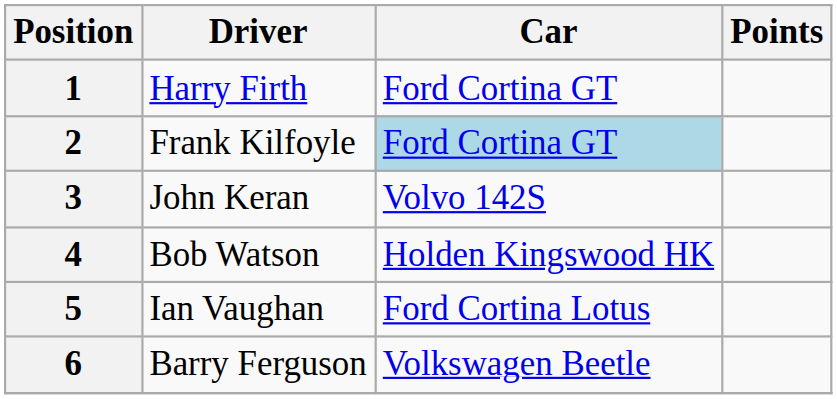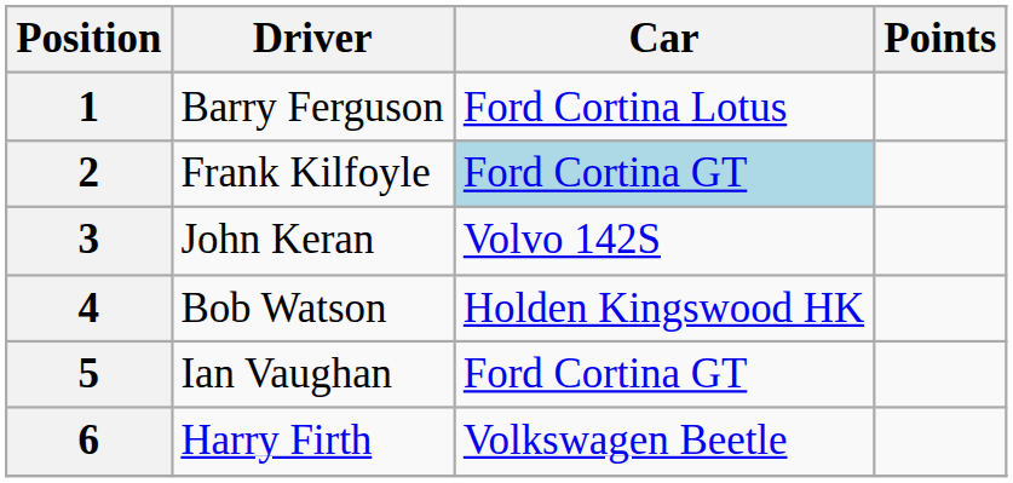 <table class="wikitable" border="1">
 <tr>
 <th>Position</th>
 <th>Driver</th>
 <th>Car</th>
 <th>Points</th>
 </tr>
 <tr>
 <th>1</th>
-<td><a href='#'>Harry Firth</a></td>
-<td><a href='#'>Ford Cortina GT</a></td>
+<td>Barry Ferguson</td>
+<td><a href='#'>Ford Cortina Lotus</a></td>
 <td align="center"></td>
 </tr>
 <tr>
 <th>2</th>
 <td>Frank Kilfoyle</td>
 <td style="background: lightblue;"><a href='#'>Ford Cortina GT</a></td>
 <td align="center"></td>
 </tr>
 <tr>
 <th>3</th>
 <td>John Keran</td>
 <td><a href='#'>Volvo 142S</a></td>
 <td align="center"></td>
 </tr>
 <tr>
 <th>4</th>
 <td>Bob Watson</td>
 <td><a href='#'>Holden Kingswood HK</a></td>
 <td align="center"></td>
 </tr>
 <tr>
 <th>5</th>
 <td>Ian Vaughan</td>
-<td><a href='#'>Ford Cortina Lotus</a></td>
+<td><a href='#'>Ford Cortina GT</a></td>
 <td align="center"></td>
 </tr>
 <tr>
 <th>6</th>
-<td>Barry Ferguson</td>
+<td><a href='#'>Harry Firth</a></td>
 <td><a href='#'>Volkswagen Beetle</a></td>
 <td align="center"></td>
 </tr>
 <tr>
 </tr>
 </table>
